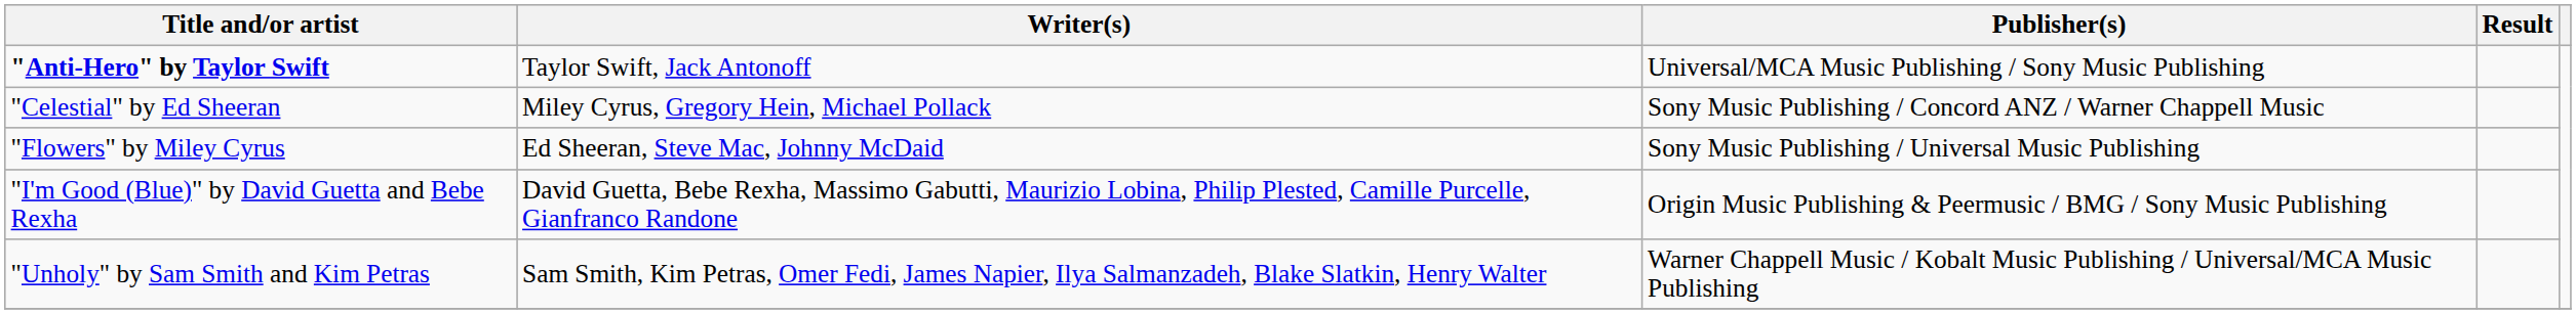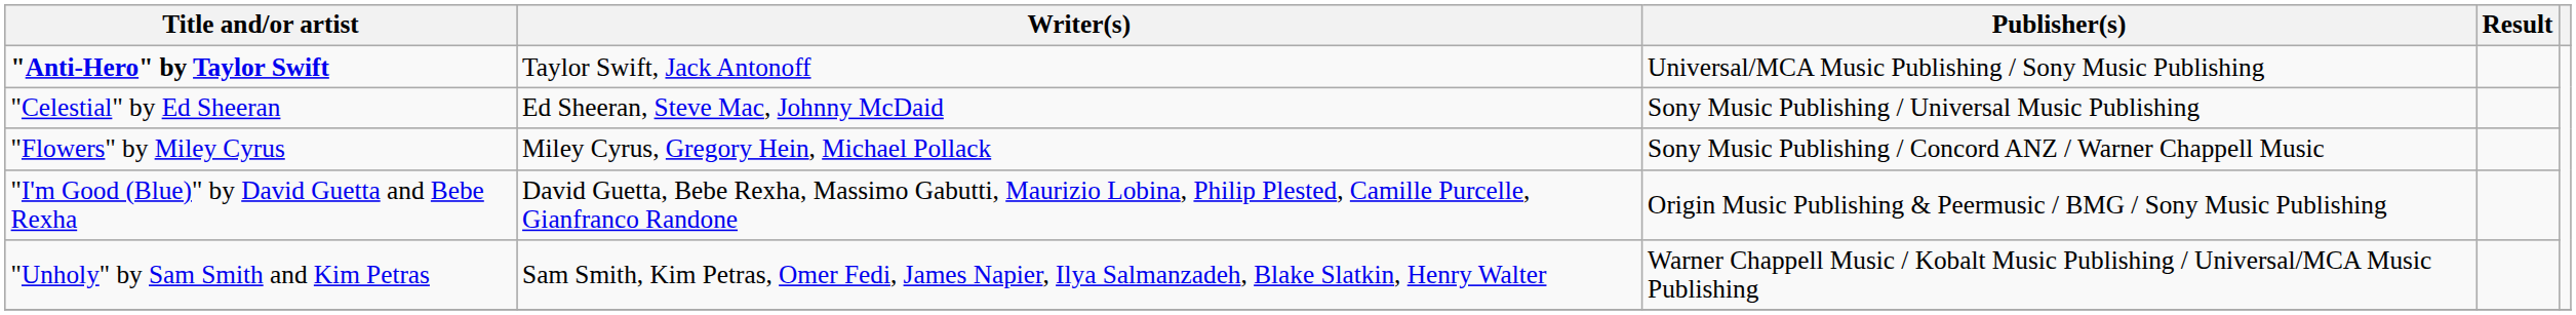 <table class="wikitable" width=100%>
 <tr>
 <th scope="col">Title and/or artist</th>
 <th scope="col">Writer(s)</th>
 <th scope="col">Publisher(s)</th>
 <th scope="col">Result</th>
 <th scope="col"></th>
 </tr>
 <tr>
 <td><strong>"<a href='#'>Anti-Hero</a>" by <a href='#'>Taylor Swift</a></strong></td>
 <td>Taylor Swift, <a href='#'>Jack Antonoff</a></td>
 <td>Universal/MCA Music Publishing / Sony Music Publishing</td>
 <td></td>
 <td rowspan="5"></td>
 </tr>
 <tr>
 <td>"<a href='#'>Celestial</a>" by <a href='#'>Ed Sheeran</a></td>
-<td>Miley Cyrus, <a href='#'>Gregory Hein</a>, <a href='#'>Michael Pollack</a></td>
-<td>Sony Music Publishing / Concord ANZ / Warner Chappell Music</td>
+<td>Ed Sheeran, <a href='#'>Steve Mac</a>, <a href='#'>Johnny McDaid</a></td>
+<td>Sony Music Publishing / Universal Music Publishing</td>
 <td></td>
 </tr>
 <tr>
 <td>"<a href='#'>Flowers</a>" by <a href='#'>Miley Cyrus</a></td>
-<td>Ed Sheeran, <a href='#'>Steve Mac</a>, <a href='#'>Johnny McDaid</a></td>
-<td>Sony Music Publishing / Universal Music Publishing</td>
+<td>Miley Cyrus, <a href='#'>Gregory Hein</a>, <a href='#'>Michael Pollack</a></td>
+<td>Sony Music Publishing / Concord ANZ / Warner Chappell Music</td>
 <td></td>
 </tr>
 <tr>
 <td>"<a href='#'>I'm Good (Blue)</a>" by <a href='#'>David Guetta</a> and <a href='#'>Bebe Rexha</a></td>
 <td>David Guetta, Bebe Rexha, Massimo Gabutti, <a href='#'>Maurizio Lobina</a>, <a href='#'>Philip Plested</a>, <a href='#'>Camille Purcelle</a>, <a href='#'>Gianfranco Randone</a></td>
 <td>Origin Music Publishing & Peermusic / BMG / Sony Music Publishing</td>
 <td></td>
 </tr>
 <tr>
 <td>"<a href='#'>Unholy</a>" by <a href='#'>Sam Smith</a> and <a href='#'>Kim Petras</a></td>
 <td>Sam Smith, Kim Petras, <a href='#'>Omer Fedi</a>, <a href='#'>James Napier</a>, <a href='#'>Ilya Salmanzadeh</a>, <a href='#'>Blake Slatkin</a>, <a href='#'>Henry Walter</a></td>
 <td>Warner Chappell Music / Kobalt Music Publishing / Universal/MCA Music Publishing</td>
 <td></td>
 </tr>
 <tr>
 </tr>
 </table>
